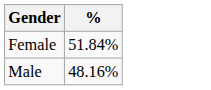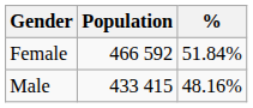 <table class="wikitable" style="font-size: 95%; text-align: right">
 <tr>
 <th>Gender</th>
+<th>Population</th>
 <th>%</th>
 </tr>
 <tr>
 <td align=left>Female</td>
+<td>466 592</td>
 <td>51.84%</td>
 </tr>
 <tr>
 <td align=left>Male</td>
+<td>433 415</td>
 <td>48.16%</td>
 </tr>
 </table>
